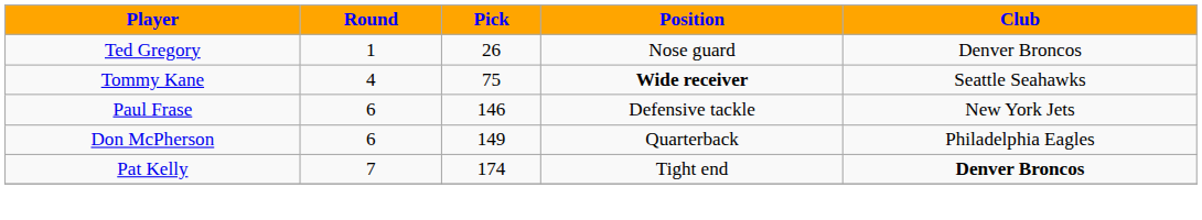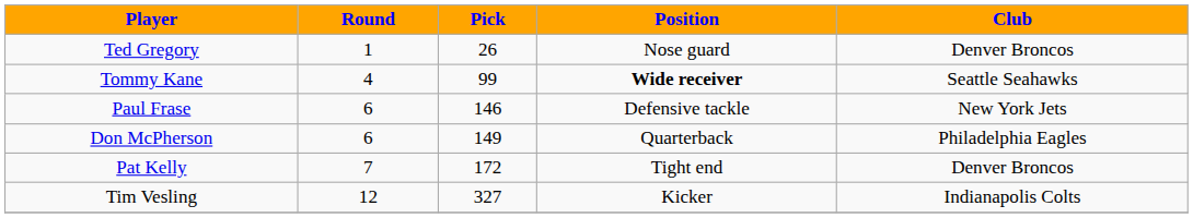 <table class="wikitable" width="80%">
 <tr align="center" style="background:orange;color:blue;">
 <td><strong>Player</strong></td>
 <td><strong>Round</strong></td>
 <td><strong>Pick</strong></td>
 <td><strong>Position</strong></td>
 <td><strong>Club</strong></td>
 </tr>
 <tr align="center" bgcolor="">
 <td><a href='#'>Ted Gregory</a></td>
 <td>1</td>
 <td>26</td>
 <td>Nose guard</td>
 <td>Denver Broncos</td>
 </tr>
 <tr align="center" bgcolor="">
 <td><a href='#'>Tommy Kane</a></td>
 <td>4</td>
-<td>75</td>
+<td>99</td>
 <td><strong>Wide receiver</strong></td>
 <td>Seattle Seahawks</td>
 </tr>
 <tr align="center" bgcolor="">
 <td><a href='#'>Paul Frase</a></td>
 <td>6</td>
 <td>146</td>
 <td>Defensive tackle</td>
 <td>New York Jets</td>
 </tr>
 <tr align="center" bgcolor="">
 <td><a href='#'>Don McPherson</a></td>
 <td>6</td>
 <td>149</td>
 <td>Quarterback</td>
 <td>Philadelphia Eagles</td>
 </tr>
 <tr align="center" bgcolor="">
 <td><a href='#'>Pat Kelly</a></td>
 <td>7</td>
-<td>174</td>
+<td>172</td>
 <td>Tight end</td>
-<td><strong>Denver Broncos</strong></td>
+<td>Denver Broncos</td>
+</tr>
+<tr align="center" bgcolor="">
+<td>Tim Vesling</td>
+<td>12</td>
+<td>327</td>
+<td>Kicker</td>
+<td>Indianapolis Colts</td>
 </tr>
 <tr align="center" bgcolor="">
 </tr>
 </table>
